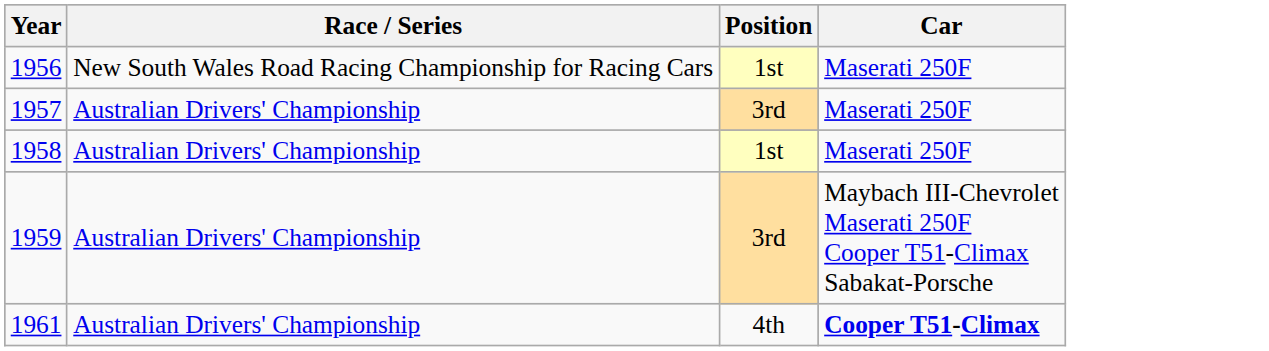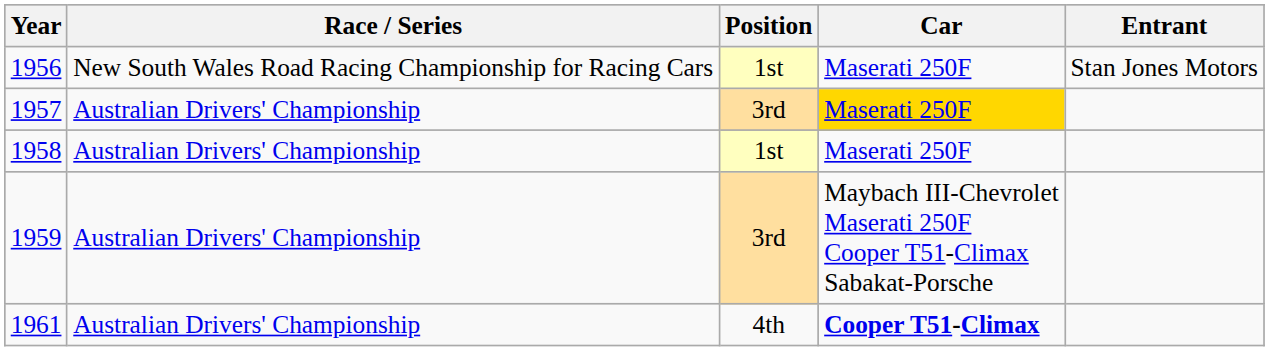 <table class="wikitable" style="font-size: 95%;">
 <tr>
 <th>Year</th>
 <th>Race / Series</th>
 <th>Position</th>
 <th>Car</th>
+<th>Entrant</th>
 </tr>
 <tr>
 <td><a href='#'>1956</a></td>
 <td>New South Wales Road Racing Championship for Racing Cars</td>
 <td align="center" style="background:#ffffbf;">1st</td>
 <td><a href='#'>Maserati 250F</a></td>
+<td>Stan Jones Motors</td>
 </tr>
 <tr>
 <td><a href='#'>1957</a></td>
 <td><a href='#'>Australian Drivers' Championship</a></td>
 <td align="center" style="background:#ffdf9f;">3rd</td>
-<td><a href='#'>Maserati 250F</a></td>
+<td style="background: gold;"><a href='#'>Maserati 250F</a></td>
+<td></td>
 </tr>
 <tr>
 <td><a href='#'>1958</a></td>
 <td><a href='#'>Australian Drivers' Championship</a></td>
 <td align="center" style="background:#ffffbf;">1st</td>
 <td><a href='#'>Maserati 250F</a></td>
+<td></td>
 </tr>
 <tr>
 <td><a href='#'>1959</a></td>
 <td><a href='#'>Australian Drivers' Championship</a></td>
 <td align="center" style="background:#ffdf9f;">3rd</td>
 <td>Maybach III-Chevrolet<br> <a href='#'>Maserati 250F</a><br> <a href='#'>Cooper T51</a>-<a href='#'>Climax</a><br> Sabakat-Porsche</td>
+<td></td>
 </tr>
 <tr>
 <td><a href='#'>1961</a></td>
 <td><a href='#'>Australian Drivers' Championship</a></td>
 <td align="center">4th</td>
 <td><strong><a href='#'>Cooper T51</a>-<a href='#'>Climax</a></strong></td>
+<td></td>
 </tr>
 </table>
